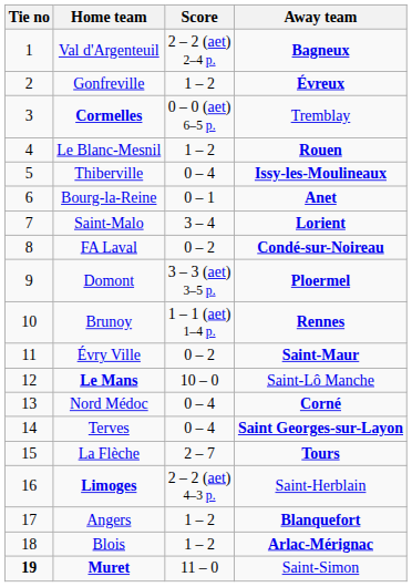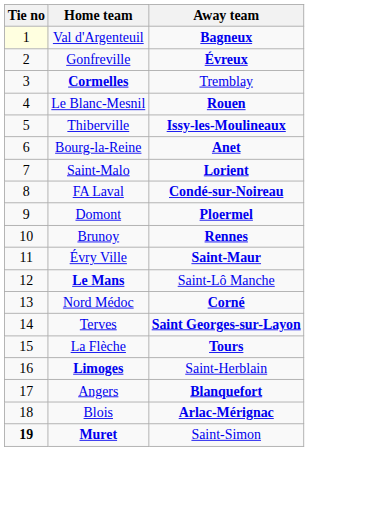 <table class="wikitable" style="text-align:center">
 <tr>
 <th>Tie no</th>
 <th>Home team</th>
-<th>Score</th>
 <th>Away team</th>
 </tr>
 <tr>
-<td>1</td>
+<td style="background: lightyellow;">1</td>
 <td><a href='#'>Val d'Argenteuil</a></td>
-<td>2 – 2 (<a href='#'>aet</a>)<br><small>2–4 <a href='#'>p.</a></small></td>
 <td><strong><a href='#'>Bagneux</a></strong></td>
 </tr>
 <tr>
 <td>2</td>
 <td><a href='#'>Gonfreville</a></td>
-<td>1 – 2</td>
 <td><strong><a href='#'>Évreux</a></strong></td>
 </tr>
 <tr>
 <td>3</td>
 <td><strong><a href='#'>Cormelles</a></strong></td>
-<td>0 – 0 (<a href='#'>aet</a>)<br><small>6–5 <a href='#'>p.</a></small></td>
 <td><a href='#'>Tremblay</a></td>
 </tr>
 <tr>
 <td>4</td>
 <td><a href='#'>Le Blanc-Mesnil</a></td>
-<td>1 – 2</td>
 <td><strong><a href='#'>Rouen</a></strong></td>
 </tr>
 <tr>
 <td>5</td>
 <td><a href='#'>Thiberville</a></td>
-<td>0 – 4</td>
 <td><strong><a href='#'>Issy-les-Moulineaux</a></strong></td>
 </tr>
 <tr>
 <td>6</td>
 <td><a href='#'>Bourg-la-Reine</a></td>
-<td>0 – 1</td>
 <td><strong><a href='#'>Anet</a></strong></td>
 </tr>
 <tr>
 <td>7</td>
 <td><a href='#'>Saint-Malo</a></td>
-<td>3 – 4</td>
 <td><strong><a href='#'>Lorient</a></strong></td>
 </tr>
 <tr>
 <td>8</td>
 <td><a href='#'>FA Laval</a></td>
-<td>0 – 2</td>
 <td><strong><a href='#'>Condé-sur-Noireau</a></strong></td>
 </tr>
 <tr>
 <td>9</td>
 <td><a href='#'>Domont</a></td>
-<td>3 – 3 (<a href='#'>aet</a>)<br><small>3–5 <a href='#'>p.</a></small></td>
 <td><strong><a href='#'>Ploermel</a></strong></td>
 </tr>
 <tr>
 <td>10</td>
 <td><a href='#'>Brunoy</a></td>
-<td>1 – 1 (<a href='#'>aet</a>)<br><small>1–4 <a href='#'>p.</a></small></td>
 <td><strong><a href='#'>Rennes</a></strong></td>
 </tr>
 <tr>
 <td>11</td>
 <td><a href='#'>Évry Ville</a></td>
-<td>0 – 2</td>
 <td><strong><a href='#'>Saint-Maur</a></strong></td>
 </tr>
 <tr>
 <td>12</td>
 <td><strong><a href='#'>Le Mans</a></strong></td>
-<td>10 – 0</td>
 <td><a href='#'>Saint-Lô Manche</a></td>
 </tr>
 <tr>
 <td>13</td>
 <td><a href='#'>Nord Médoc</a></td>
-<td>0 – 4</td>
 <td><strong><a href='#'>Corné</a></strong></td>
 </tr>
 <tr>
 <td>14</td>
 <td><a href='#'>Terves</a></td>
-<td>0 – 4</td>
 <td><strong><a href='#'>Saint Georges-sur-Layon</a></strong></td>
 </tr>
 <tr>
 <td>15</td>
 <td><a href='#'>La Flèche</a></td>
-<td>2 – 7</td>
 <td><strong><a href='#'>Tours</a></strong></td>
 </tr>
 <tr>
 <td>16</td>
 <td><strong><a href='#'>Limoges</a></strong></td>
-<td>2 – 2 (<a href='#'>aet</a>)<br><small>4–3 <a href='#'>p.</a></small></td>
 <td><a href='#'>Saint-Herblain</a></td>
 </tr>
 <tr>
 <td>17</td>
 <td><a href='#'>Angers</a></td>
-<td>1 – 2</td>
 <td><strong><a href='#'>Blanquefort</a></strong></td>
 </tr>
 <tr>
 <td>18</td>
 <td><a href='#'>Blois</a></td>
-<td>1 – 2</td>
 <td><strong><a href='#'>Arlac-Mérignac</a></strong></td>
 </tr>
 <tr>
 <td><strong>19</strong></td>
 <td><strong><a href='#'>Muret</a></strong></td>
-<td>11 – 0</td>
 <td><a href='#'>Saint-Simon</a></td>
 </tr>
 </table>
